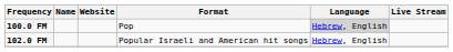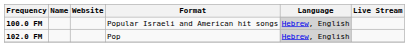 <table class="wikitable" style="font-size: 90%;">
 <tr>
 <th>Frequency</th>
 <th>Name</th>
 <th>Website</th>
 <th>Format</th>
 <th>Language</th>
 <th>Live Stream</th>
 </tr>
 <tr>
 <td><strong>100.0 FM</strong></td>
 <td></td>
 <td></td>
-<td>Pop</td>
+<td>Popular Israeli and American hit songs</td>
 <td style="background: lightgrey;"><a href='#'>Hebrew</a>, English</td>
 <td> </td>
 </tr>
 <tr>
 <td><strong>102.0 FM</strong></td>
 <td></td>
 <td></td>
-<td>Popular Israeli and American hit songs</td>
-<td><a href='#'>Hebrew</a>, English</td>
+<td>Pop</td>
+<td style="background: lightgrey;"><a href='#'>Hebrew</a>, English</td>
 <td></td>
 </tr>
 <tr>
 </tr>
 </table>
